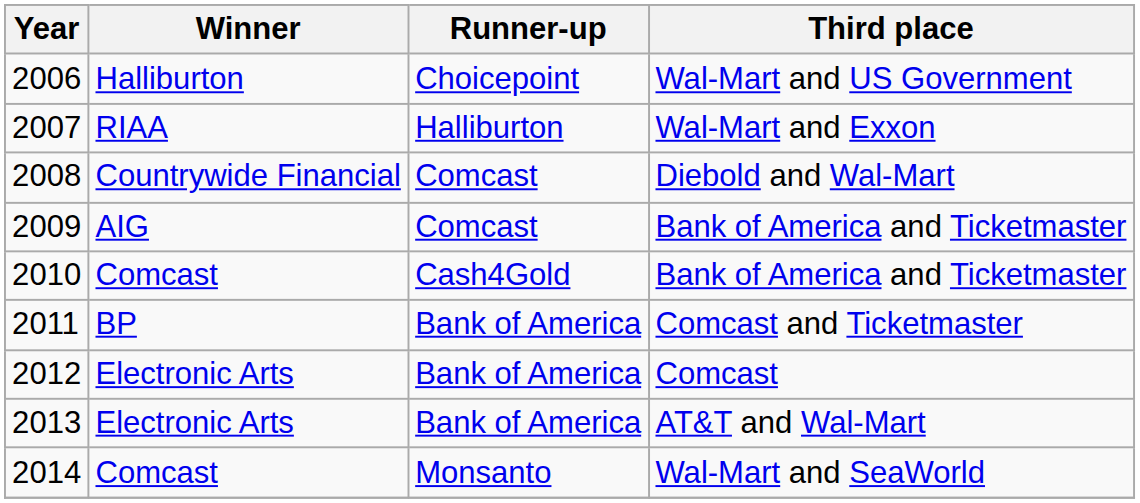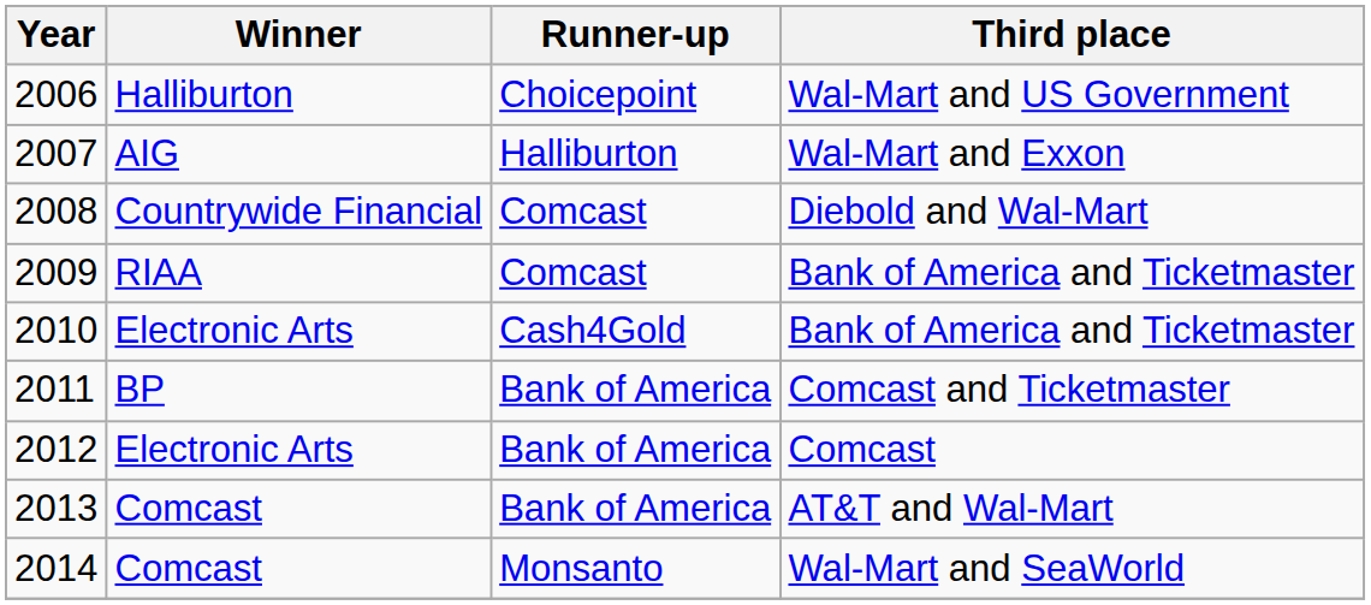 <table class="wikitable" style="font-size: 100%" width= align=>
 <tr>
 <th>Year</th>
 <th>Winner</th>
 <th>Runner-up</th>
 <th>Third place</th>
 </tr>
 <tr>
 <td>2006</td>
 <td><a href='#'>Halliburton</a></td>
 <td><a href='#'>Choicepoint</a></td>
 <td colspan="2"><a href='#'>Wal-Mart</a> and <a href='#'>US Government</a></td>
 </tr>
 <tr>
 <td>2007</td>
-<td><a href='#'>RIAA</a></td>
+<td><a href='#'>AIG</a></td>
 <td><a href='#'>Halliburton</a></td>
 <td colspan="2"><a href='#'>Wal-Mart</a> and <a href='#'>Exxon</a></td>
 </tr>
 <tr>
 <td>2008</td>
 <td><a href='#'>Countrywide Financial</a></td>
 <td><a href='#'>Comcast</a></td>
 <td colspan="2"><a href='#'>Diebold</a> and <a href='#'>Wal-Mart</a></td>
 </tr>
 <tr>
 <td>2009</td>
-<td><a href='#'>AIG</a></td>
+<td><a href='#'>RIAA</a></td>
 <td><a href='#'>Comcast</a></td>
 <td colspan="2"><a href='#'>Bank of America</a> and <a href='#'>Ticketmaster</a></td>
 </tr>
 <tr>
 <td>2010</td>
-<td><a href='#'>Comcast</a></td>
+<td><a href='#'>Electronic Arts</a></td>
 <td><a href='#'>Cash4Gold</a></td>
 <td colspan="2"><a href='#'>Bank of America</a> and <a href='#'>Ticketmaster</a></td>
 </tr>
 <tr>
 <td>2011</td>
 <td><a href='#'>BP</a></td>
 <td><a href='#'>Bank of America</a></td>
 <td colspan="2"><a href='#'>Comcast</a> and <a href='#'>Ticketmaster</a></td>
 </tr>
 <tr>
 <td>2012</td>
 <td><a href='#'>Electronic Arts</a></td>
 <td><a href='#'>Bank of America</a></td>
 <td><a href='#'>Comcast</a></td>
 </tr>
 <tr>
 <td>2013</td>
-<td><a href='#'>Electronic Arts</a></td>
+<td><a href='#'>Comcast</a></td>
 <td><a href='#'>Bank of America</a></td>
 <td><a href='#'>AT&T</a> and <a href='#'>Wal-Mart</a></td>
 </tr>
 <tr>
 <td>2014</td>
 <td><a href='#'>Comcast</a></td>
 <td><a href='#'>Monsanto</a></td>
 <td><a href='#'>Wal-Mart</a> and <a href='#'>SeaWorld</a></td>
 </tr>
 <tr>
 </tr>
 </table>
